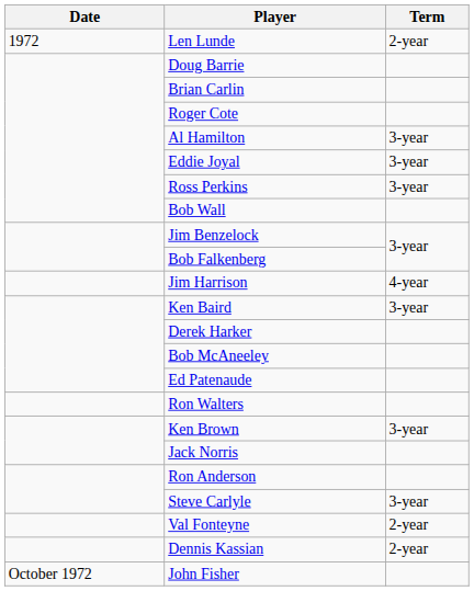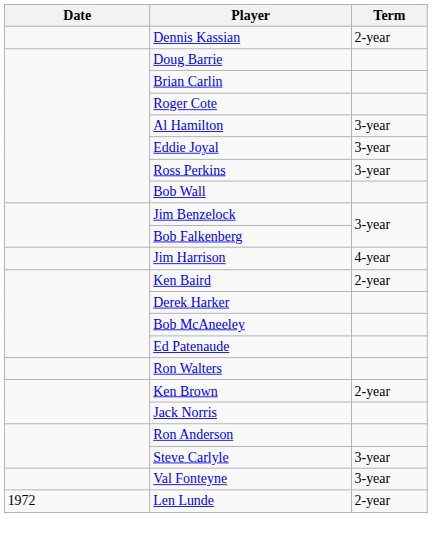 <table class="wikitable">
 <tr>
 <th style="width: 10em;">Date</th>
 <th style="width: 14em;">Player</th>
 <th style="width: 5em;">Term</th>
 </tr>
 <tr>
-<td>1972</td>
-<td><a href='#'>Len Lunde</a></td>
+<td></td>
+<td><a href='#'>Dennis Kassian</a></td>
 <td>2-year</td>
 </tr>
 <tr>
 <td rowspan=7></td>
 <td><a href='#'>Doug Barrie</a></td>
 <td></td>
 </tr>
 <tr>
 <td><a href='#'>Brian Carlin</a></td>
 <td></td>
 </tr>
 <tr>
 <td><a href='#'>Roger Cote</a></td>
 <td></td>
 </tr>
 <tr>
 <td><a href='#'>Al Hamilton</a></td>
 <td>3-year</td>
 </tr>
 <tr>
 <td><a href='#'>Eddie Joyal</a></td>
 <td>3-year</td>
 </tr>
 <tr>
 <td><a href='#'>Ross Perkins</a></td>
 <td>3-year</td>
 </tr>
 <tr>
 <td><a href='#'>Bob Wall</a></td>
 <td></td>
 </tr>
 <tr>
 <td rowspan=2></td>
 <td><a href='#'>Jim Benzelock</a></td>
 <td rowspan=2>3-year</td>
 </tr>
 <tr>
 <td><a href='#'>Bob Falkenberg</a></td>
 </tr>
 <tr>
 <td></td>
 <td><a href='#'>Jim Harrison</a></td>
 <td>4-year</td>
 </tr>
 <tr>
 <td rowspan=4></td>
 <td><a href='#'>Ken Baird</a></td>
-<td>3-year</td>
+<td>2-year</td>
 </tr>
 <tr>
 <td><a href='#'>Derek Harker</a></td>
 <td></td>
 </tr>
 <tr>
 <td><a href='#'>Bob McAneeley</a></td>
 <td></td>
 </tr>
 <tr>
 <td><a href='#'>Ed Patenaude</a></td>
 <td></td>
 </tr>
 <tr>
 <td></td>
 <td><a href='#'>Ron Walters</a></td>
 <td></td>
 </tr>
 <tr>
 <td rowspan=2></td>
 <td><a href='#'>Ken Brown</a></td>
-<td>3-year</td>
+<td>2-year</td>
 </tr>
 <tr>
 <td><a href='#'>Jack Norris</a></td>
 <td></td>
 </tr>
 <tr>
 <td rowspan=2></td>
 <td><a href='#'>Ron Anderson</a></td>
 <td></td>
 </tr>
 <tr>
 <td><a href='#'>Steve Carlyle</a></td>
 <td>3-year</td>
 </tr>
 <tr>
 <td></td>
 <td><a href='#'>Val Fonteyne</a></td>
+<td>3-year</td>
+</tr>
+<tr>
+<td>1972</td>
+<td><a href='#'>Len Lunde</a></td>
 <td>2-year</td>
 </tr>
-<tr>
-<td></td>
-<td><a href='#'>Dennis Kassian</a></td>
-<td>2-year</td>
-</tr>
-<tr>
-<td>October 1972</td>
-<td><a href='#'>John Fisher</a></td>
-<td></td>
-</tr>
 </table>
